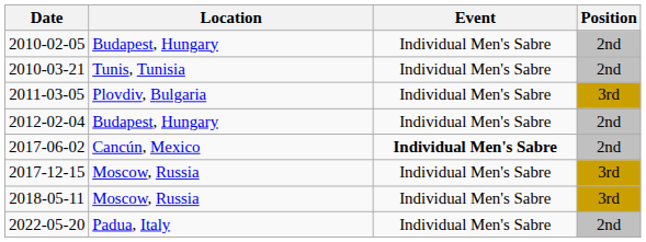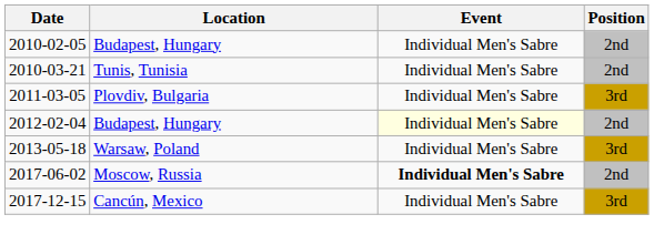 <table class="wikitable" style="text-align:center;">
 <tr>
 <th>Date</th>
 <th style="width:17em">Location</th>
 <th style="width:12em">Event</th>
 <th>Position</th>
 </tr>
 <tr>
 <td>2010-02-05</td>
 <td rowspan="1" align="left"> <a href='#'>Budapest</a>, <a href='#'>Hungary</a></td>
 <td>Individual Men's Sabre</td>
 <td bgcolor="silver">2nd</td>
 </tr>
 <tr>
 <td rowspan="1">2010-03-21</td>
 <td rowspan="1" align="left"> <a href='#'>Tunis</a>, <a href='#'>Tunisia</a></td>
 <td>Individual Men's Sabre</td>
 <td bgcolor="silver">2nd</td>
 </tr>
 <tr>
 <td>2011-03-05</td>
 <td rowspan="1" align="left"> <a href='#'>Plovdiv</a>, <a href='#'>Bulgaria</a></td>
 <td>Individual Men's Sabre</td>
 <td bgcolor="caramel">3rd</td>
 </tr>
 <tr>
 <td>2012-02-04</td>
 <td rowspan="1" align="left"> <a href='#'>Budapest</a>, <a href='#'>Hungary</a></td>
-<td>Individual Men's Sabre</td>
+<td style="background: lightyellow;">Individual Men's Sabre</td>
 <td bgcolor="silver">2nd</td>
 </tr>
 <tr>
+<td>2013-05-18</td>
+<td rowspan="1" align="left"> <a href='#'>Warsaw</a>, <a href='#'>Poland</a></td>
+<td>Individual Men's Sabre</td>
+<td bgcolor="caramel">3rd</td>
+</tr>
+<tr>
 <td>2017-06-02</td>
-<td rowspan="1" align="left"> <a href='#'>Cancún</a>, <a href='#'>Mexico</a></td>
+<td rowspan="1" align="left"> <a href='#'>Moscow</a>, <a href='#'>Russia</a></td>
 <td><strong>Individual Men's Sabre</strong></td>
 <td bgcolor="silver">2nd</td>
 </tr>
 <tr>
 <td>2017-12-15</td>
-<td rowspan="1" align="left"> <a href='#'>Moscow</a>, <a href='#'>Russia</a></td>
+<td rowspan="1" align="left"> <a href='#'>Cancún</a>, <a href='#'>Mexico</a></td>
 <td>Individual Men's Sabre</td>
 <td bgcolor="caramel">3rd</td>
 </tr>
-<tr>
-<td>2018-05-11</td>
-<td rowspan="1" align="left"> <a href='#'>Moscow</a>, <a href='#'>Russia</a></td>
-<td>Individual Men's Sabre</td>
-<td bgcolor="caramel">3rd</td>
-</tr>
-<tr>
-<td>2022-05-20</td>
-<td rowspan="1" align="left"> <a href='#'>Padua</a>, <a href='#'>Italy</a></td>
-<td>Individual Men's Sabre</td>
-<td bgcolor="silver">2nd</td>
-</tr>
 </table>
